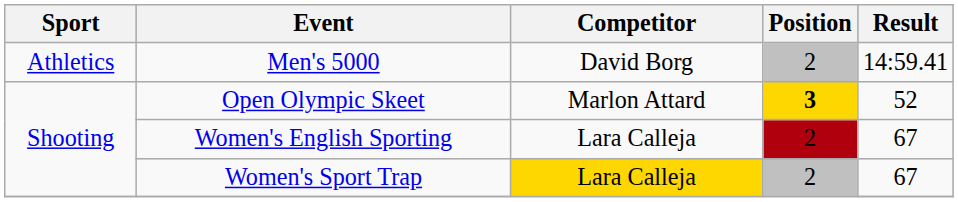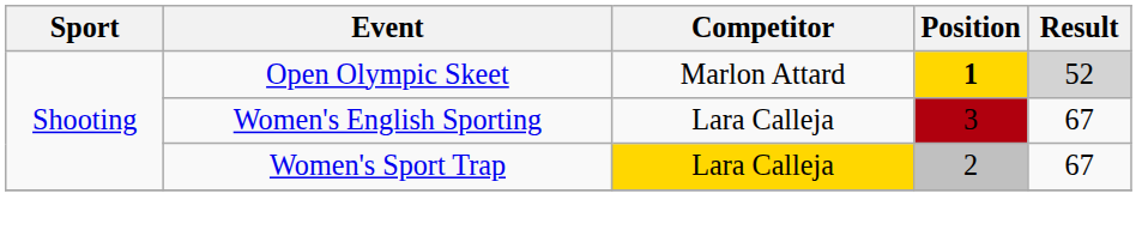 <table class="wikitable sortable" style="text-align:center;">
 <tr>
 <th width=80>Sport</th>
 <th width=240>Event</th>
 <th width=160>Competitor</th>
 <th width=50>Position</th>
 <th width=50>Result</th>
 </tr>
 <tr>
-<td><a href='#'>Athletics</a></td>
-<td><a href='#'>Men's 5000</a></td>
-<td>David Borg</td>
-<td bgcolor=silver>2</td>
-<td>14:59.41</td>
-</tr>
-<tr>
 <td rowspan=3;><a href='#'>Shooting</a></td>
 <td><a href='#'>Open Olympic Skeet</a></td>
 <td>Marlon Attard</td>
-<td bgcolor=gold><strong>3</strong></td>
-<td>52</td>
+<td bgcolor=gold><strong>1</strong></td>
+<td style="background: lightgrey;">52</td>
 </tr>
 <tr>
 <td><a href='#'>Women's English Sporting</a></td>
 <td>Lara Calleja</td>
-<td bgcolor=bronze>2</td>
+<td bgcolor=bronze>3</td>
 <td>67</td>
 </tr>
 <tr>
 <td><a href='#'>Women's Sport Trap</a></td>
 <td style="background: gold;">Lara Calleja</td>
 <td bgcolor=silver>2</td>
 <td>67</td>
 </tr>
 <tr>
 </tr>
 </table>
